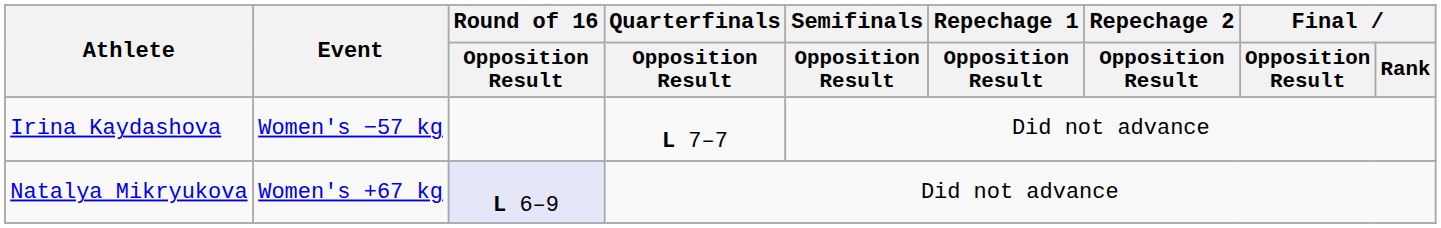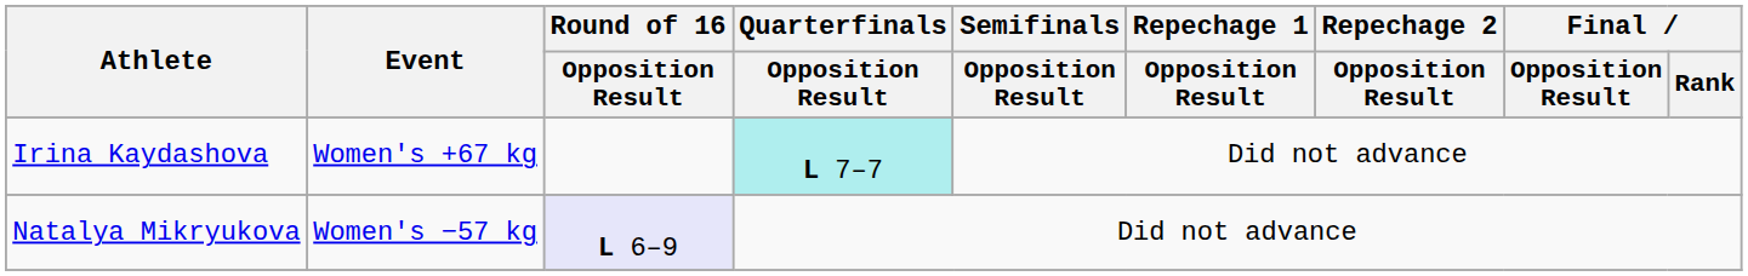 <table class="wikitable" style="font-size:90%;">
 <tr>
 <th rowspan=2>Athlete</th>
 <th rowspan=2>Event</th>
 <th>Round of 16</th>
 <th>Quarterfinals</th>
 <th>Semifinals</th>
 <th>Repechage 1</th>
 <th>Repechage 2</th>
 <th colspan=2>Final / </th>
 </tr>
 <tr style="font-size:95%">
 <th>Opposition<br>Result</th>
 <th>Opposition<br>Result</th>
 <th>Opposition<br>Result</th>
 <th>Opposition<br>Result</th>
 <th>Opposition<br>Result</th>
 <th>Opposition<br>Result</th>
 <th>Rank</th>
 </tr>
 <tr align=center>
 <td align=left><a href='#'>Irina Kaydashova</a></td>
-<td align=left><a href='#'>Women's −57 kg</a></td>
+<td align=left><a href='#'>Women's +67 kg</a></td>
 <td></td>
-<td><br><strong>L</strong> 7–7 </td>
+<td style="background: paleturquoise;"><br><strong>L</strong> 7–7 </td>
 <td colspan=5>Did not advance</td>
 </tr>
 <tr align=center>
 <td align=left><a href='#'>Natalya Mikryukova</a></td>
-<td align=left><a href='#'>Women's +67 kg</a></td>
+<td align=left><a href='#'>Women's −57 kg</a></td>
 <td style="background: lavender;"><br><strong>L</strong> 6–9</td>
 <td colspan=6>Did not advance</td>
 </tr>
 </table>
